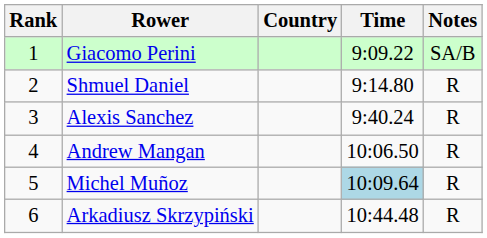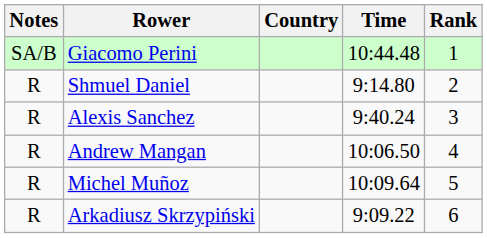 <table class="wikitable" style="text-align:center">
 <tr>
-<th>Rank</th>
+<th>Notes</th>
 <th>Rower</th>
 <th>Country</th>
 <th>Time</th>
-<th>Notes</th>
+<th>Rank</th>
 </tr>
 <tr bgcolor=ccffcc>
-<td>1</td>
+<td>SA/B</td>
 <td align="left"><a href='#'>Giacomo Perini</a></td>
 <td align="left"></td>
-<td>9:09.22</td>
-<td>SA/B</td>
+<td>10:44.48</td>
+<td>1</td>
 </tr>
 <tr>
-<td>2</td>
+<td>R</td>
 <td align="left"><a href='#'>Shmuel Daniel</a></td>
 <td align="left"></td>
 <td>9:14.80</td>
-<td>R</td>
+<td>2</td>
 </tr>
 <tr>
-<td>3</td>
+<td>R</td>
 <td align="left"><a href='#'>Alexis Sanchez</a></td>
 <td align="left"></td>
 <td>9:40.24</td>
-<td>R</td>
+<td>3</td>
 </tr>
 <tr>
-<td>4</td>
+<td>R</td>
 <td align="left"><a href='#'>Andrew Mangan</a></td>
 <td align="left"></td>
 <td>10:06.50</td>
-<td>R</td>
+<td>4</td>
 </tr>
 <tr>
-<td>5</td>
+<td>R</td>
 <td align="left"><a href='#'>Michel Muñoz</a></td>
 <td align="left"></td>
-<td style="background: lightblue;">10:09.64</td>
-<td>R</td>
+<td>10:09.64</td>
+<td>5</td>
 </tr>
 <tr>
-<td>6</td>
+<td>R</td>
 <td align="left"><a href='#'>Arkadiusz Skrzypiński</a></td>
 <td align="left"></td>
-<td>10:44.48</td>
-<td>R</td>
+<td>9:09.22</td>
+<td>6</td>
 </tr>
 </table>
